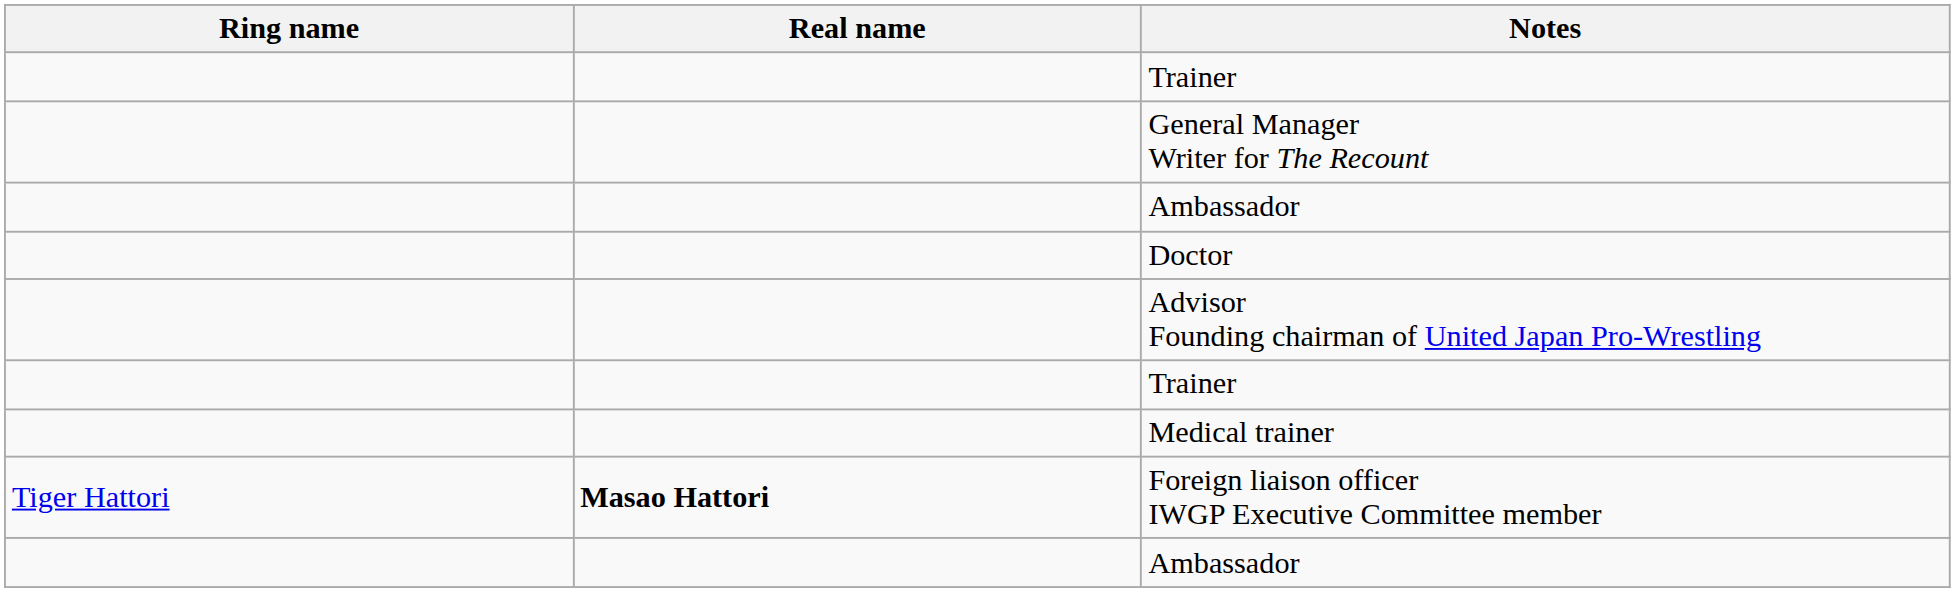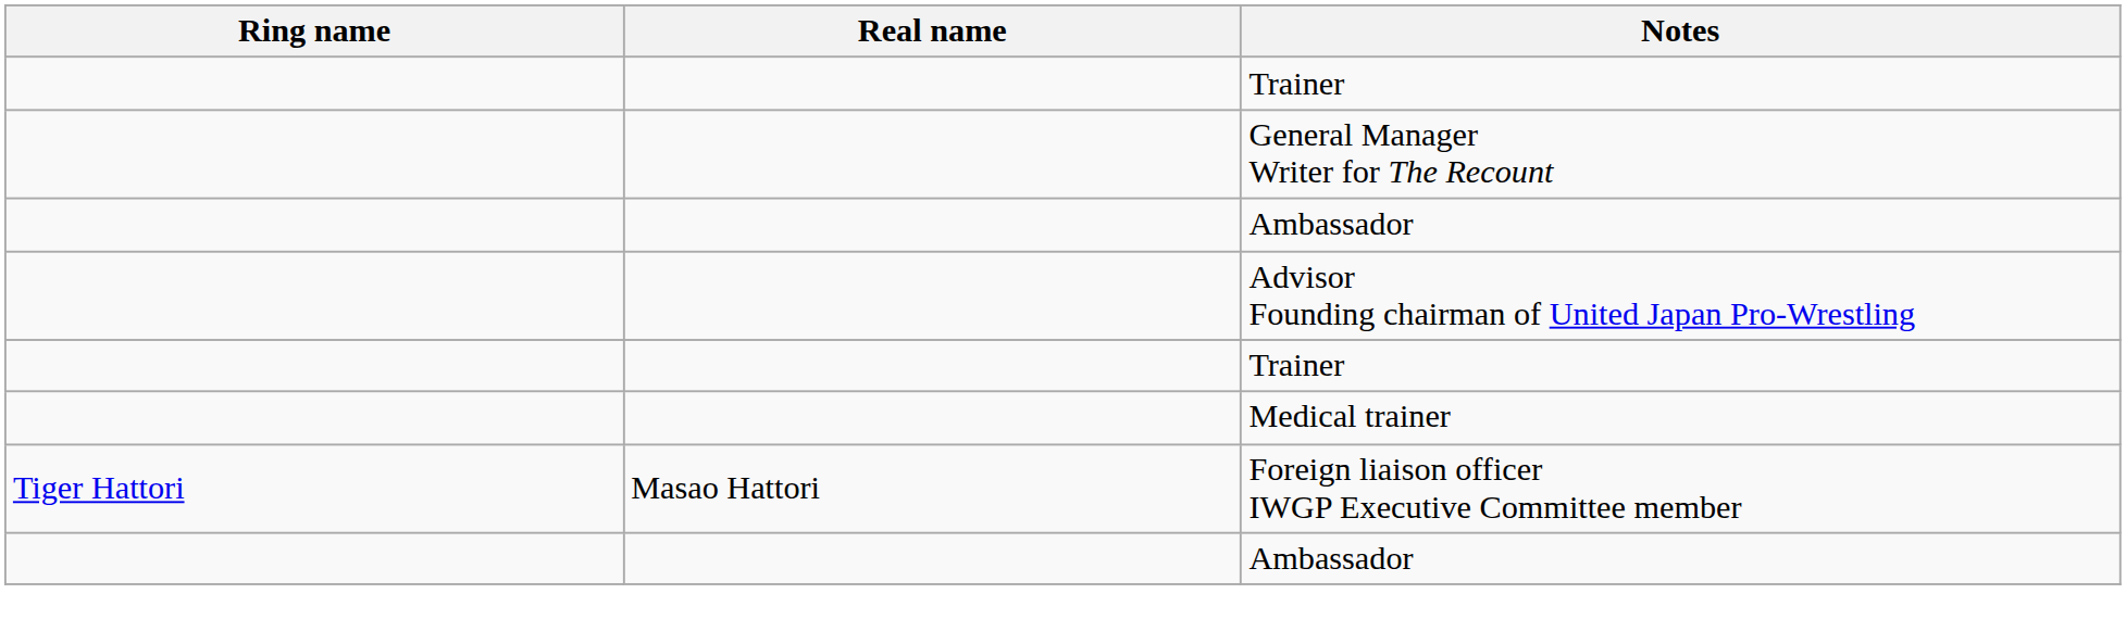 <table class="wikitable sortable" width="65%;">
 <tr>
 <th width="19%">Ring name</th>
 <th width="19%">Real name</th>
 <th width="27%">Notes</th>
 </tr>
 <tr>
 <td></td>
 <td></td>
 <td>Trainer</td>
 </tr>
 <tr>
 <td></td>
 <td></td>
 <td>General Manager<br>Writer for <em>The Recount</em></td>
 </tr>
 <tr>
 <td></td>
 <td></td>
 <td>Ambassador</td>
 </tr>
 <tr>
 <td></td>
 <td></td>
-<td>Doctor</td>
-</tr>
-<tr>
-<td></td>
-<td></td>
 <td>Advisor<br>Founding chairman of <a href='#'>United Japan Pro-Wrestling</a></td>
 </tr>
 <tr>
 <td></td>
 <td></td>
 <td>Trainer</td>
 </tr>
 <tr>
 <td></td>
 <td></td>
 <td>Medical trainer</td>
 </tr>
 <tr>
 <td><a href='#'>Tiger Hattori</a></td>
-<td><strong>Masao Hattori</strong></td>
+<td>Masao Hattori</td>
 <td>Foreign liaison officer<br>IWGP Executive Committee member</td>
 </tr>
 <tr>
 <td></td>
 <td></td>
 <td>Ambassador</td>
 </tr>
 </table>
